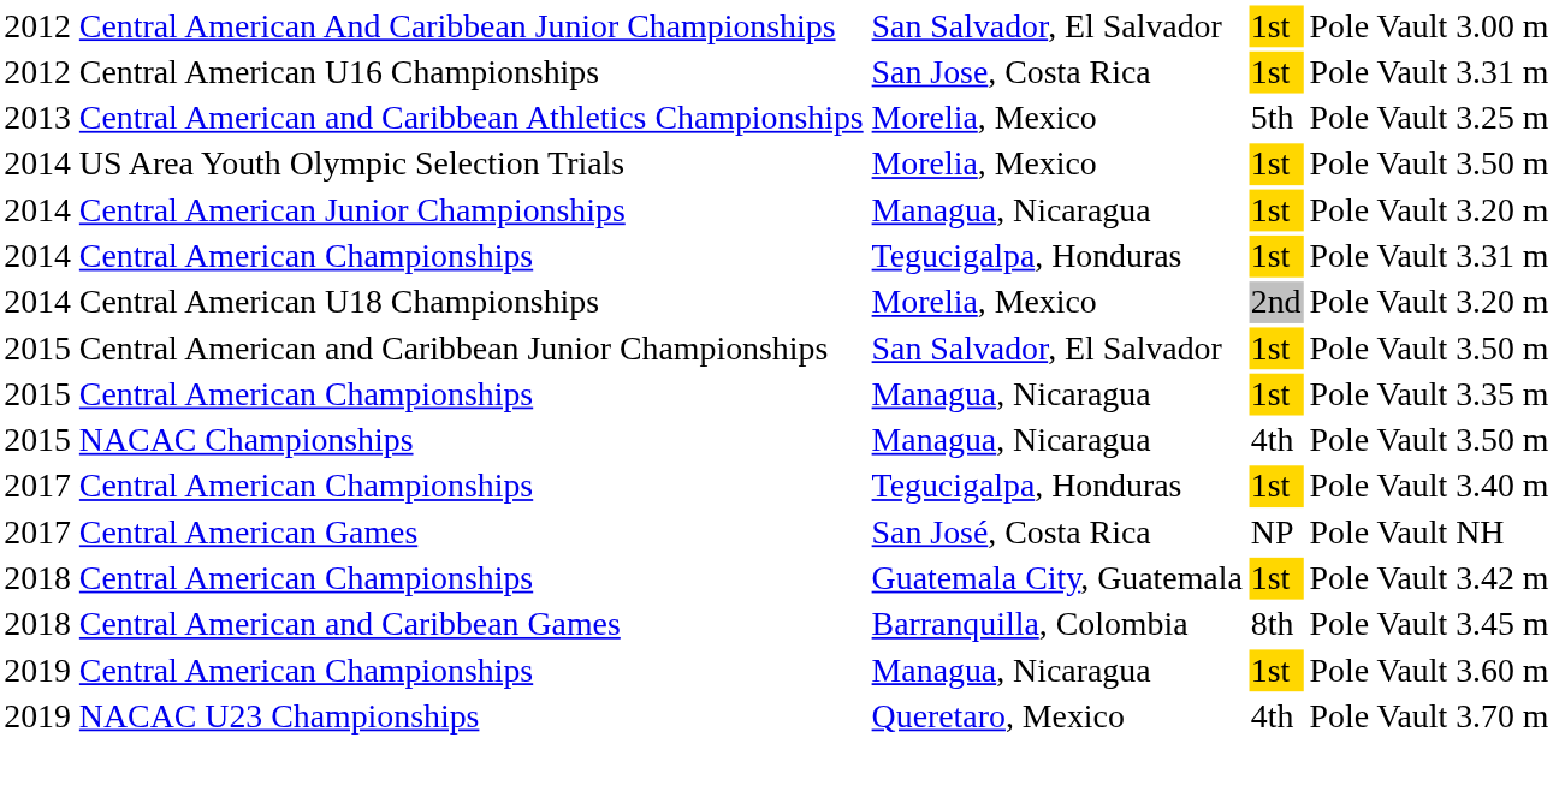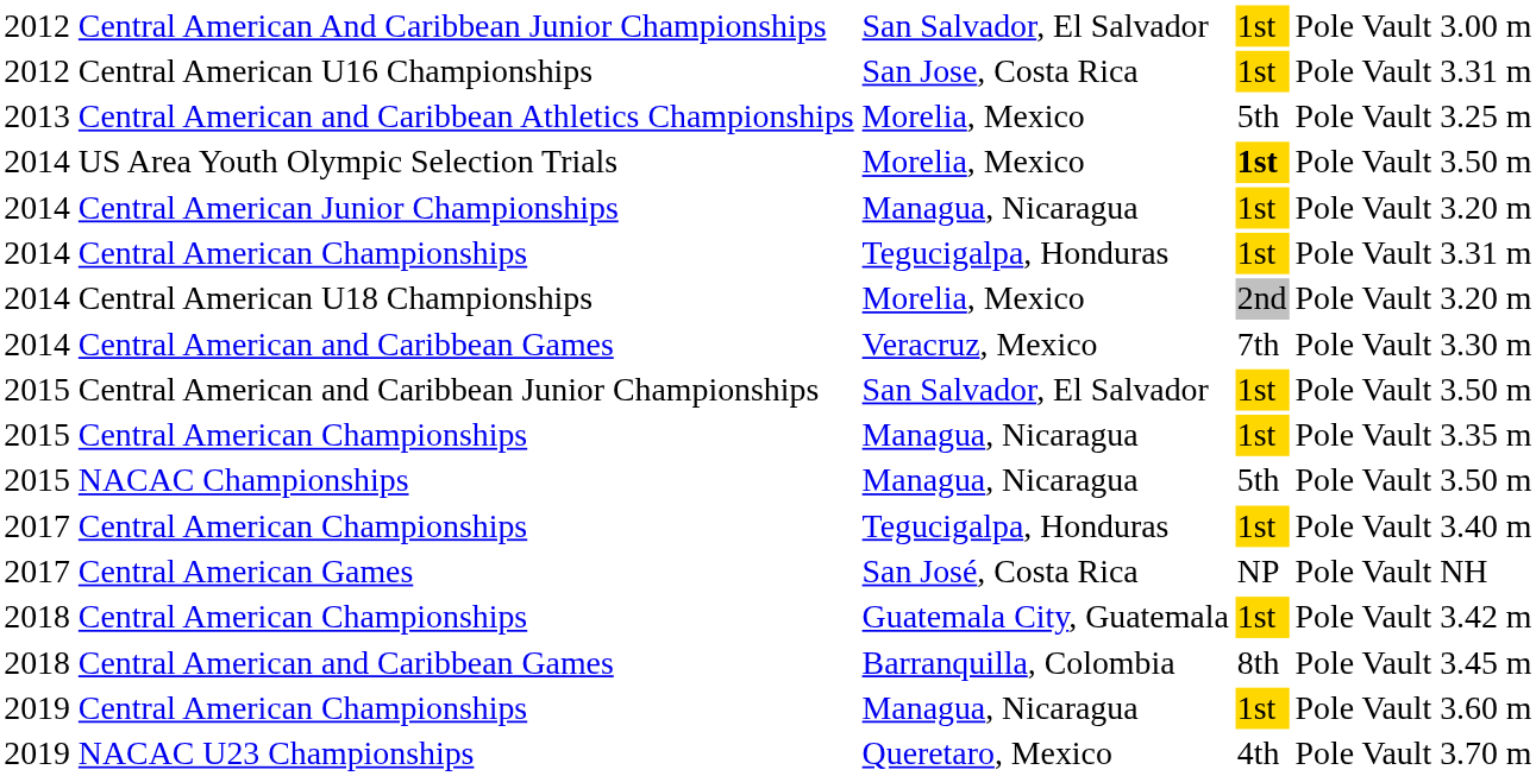 <table>
 <tr>
 <td rowspan=1>2012</td>
 <td rowspan=1><a href='#'>Central American And Caribbean Junior Championships</a></td>
 <td rowspan=1><a href='#'>San Salvador</a>, El Salvador</td>
 <td bgcolor=gold>1st</td>
 <td>Pole Vault</td>
 <td>3.00 m </td>
 </tr>
 <tr>
 <td rowspan=1>2012</td>
 <td rowspan=1>Central American U16 Championships</td>
 <td rowspan=1><a href='#'>San Jose</a>, Costa Rica</td>
 <td bgcolor=gold>1st</td>
 <td>Pole Vault</td>
 <td>3.31 m</td>
 </tr>
 <tr>
 <td rowspan=1>2013</td>
 <td rowspan=1><a href='#'>Central American and Caribbean Athletics Championships</a></td>
 <td rowspan=1><a href='#'>Morelia</a>, Mexico</td>
 <td>5th</td>
 <td>Pole Vault</td>
 <td>3.25 m</td>
 </tr>
 <tr>
 <td rowspan=1>2014</td>
 <td rowspan=1>US Area Youth Olympic Selection Trials</td>
 <td rowspan=1><a href='#'>Morelia</a>, Mexico</td>
-<td bgcolor=gold>1st</td>
+<td bgcolor=gold><strong>1st</strong></td>
 <td>Pole Vault</td>
 <td>3.50 m</td>
 </tr>
 <tr>
 <td rowspan=1>2014</td>
 <td rowspan=1><a href='#'>Central American Junior Championships</a></td>
 <td rowspan=1><a href='#'>Managua</a>, Nicaragua</td>
 <td bgcolor=gold>1st</td>
 <td>Pole Vault</td>
 <td>3.20 m </td>
 </tr>
 <tr>
 <td rowspan=1>2014</td>
 <td rowspan=1><a href='#'>Central American Championships</a></td>
 <td rowspan=1><a href='#'>Tegucigalpa</a>, Honduras</td>
 <td bgcolor=gold>1st</td>
 <td>Pole Vault</td>
 <td>3.31 m </td>
 </tr>
 <tr>
 <td rowspan=1>2014</td>
 <td rowspan=1>Central American U18 Championships</td>
 <td rowspan=1><a href='#'>Morelia</a>, Mexico</td>
 <td bgcolor=silver>2nd</td>
 <td>Pole Vault</td>
 <td>3.20 m</td>
 </tr>
 <tr>
+<td rowspan=1>2014</td>
+<td rowspan=1><a href='#'>Central American and Caribbean Games</a></td>
+<td rowspan=1><a href='#'>Veracruz</a>, Mexico</td>
+<td>7th</td>
+<td>Pole Vault</td>
+<td>3.30 m</td>
+</tr>
+<tr>
 <td rowspan=1>2015</td>
 <td rowspan=1>Central American and Caribbean Junior Championships</td>
 <td rowspan=1><a href='#'>San Salvador</a>, El Salvador</td>
 <td bgcolor=gold>1st</td>
 <td>Pole Vault</td>
 <td>3.50 m</td>
 </tr>
 <tr>
 <td rowspan=1>2015</td>
 <td rowspan=1><a href='#'>Central American Championships</a></td>
 <td rowspan=1><a href='#'>Managua</a>, Nicaragua</td>
 <td bgcolor=gold>1st</td>
 <td>Pole Vault</td>
 <td>3.35 m </td>
 </tr>
 <tr>
 <td rowspan=1>2015</td>
 <td rowspan=1><a href='#'>NACAC Championships</a></td>
 <td rowspan=1><a href='#'>Managua</a>, Nicaragua</td>
-<td>4th</td>
+<td>5th</td>
 <td>Pole Vault</td>
 <td>3.50 m</td>
 </tr>
 <tr>
 <td rowspan=1>2017</td>
 <td rowspan=1><a href='#'>Central American Championships</a></td>
 <td rowspan=1><a href='#'>Tegucigalpa</a>, Honduras</td>
 <td bgcolor=gold>1st</td>
 <td>Pole Vault</td>
 <td>3.40 m</td>
 </tr>
 <tr>
 <td rowspan=1>2017</td>
 <td rowspan=1><a href='#'>Central American Games</a></td>
 <td rowspan=1><a href='#'>San José</a>, Costa Rica</td>
 <td>NP</td>
 <td>Pole Vault</td>
 <td>NH</td>
 </tr>
 <tr>
 <td rowspan=1>2018</td>
 <td rowspan=1><a href='#'>Central American Championships</a></td>
 <td rowspan=1><a href='#'>Guatemala City</a>, Guatemala</td>
 <td bgcolor=gold>1st</td>
 <td>Pole Vault</td>
 <td>3.42 m</td>
 </tr>
 <tr>
 <td rowspan=1>2018</td>
 <td rowspan=1><a href='#'>Central American and Caribbean Games</a></td>
 <td rowspan=1><a href='#'>Barranquilla</a>, Colombia</td>
 <td>8th</td>
 <td>Pole Vault</td>
 <td>3.45 m</td>
 </tr>
 <tr>
 <td rowspan=1>2019</td>
 <td rowspan=1><a href='#'>Central American Championships</a></td>
 <td rowspan=1><a href='#'>Managua</a>, Nicaragua</td>
 <td bgcolor=gold>1st</td>
 <td>Pole Vault</td>
 <td>3.60 m</td>
 </tr>
 <tr>
 <td rowspan=1>2019</td>
 <td rowspan=1><a href='#'>NACAC U23 Championships</a></td>
 <td rowspan=1><a href='#'>Queretaro</a>, Mexico</td>
 <td>4th</td>
 <td>Pole Vault</td>
 <td>3.70 m </td>
 </tr>
 </table>
